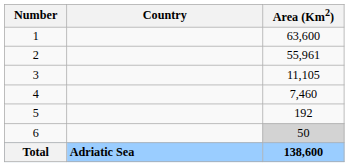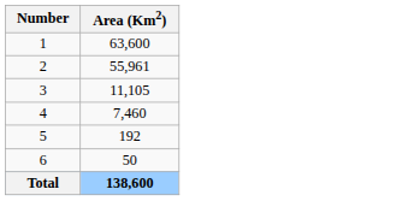 <table class="wikitable" style="font-size:100%">
 <tr>
 <th width=75>Number</th>
-<th width=250>Country</th>
 <th width=100>Area (Km<sup>2</sup>)</th>
 </tr>
 <tr>
 <td align=center>1</td>
-<td><strong></strong></td>
 <td align=center>63,600</td>
 </tr>
 <tr>
 <td align=center>2</td>
-<td><strong></strong></td>
 <td align=center>55,961</td>
 </tr>
 <tr>
 <td align=center>3</td>
-<td><strong></strong></td>
 <td align=center>11,105</td>
 </tr>
 <tr>
 <td align=center>4</td>
-<td><strong></strong></td>
 <td align=center>7,460</td>
 </tr>
 <tr>
 <td align=center>5</td>
-<td><strong></strong></td>
 <td align=center>192</td>
 </tr>
 <tr>
 <td align=center>6</td>
-<td><strong></strong></td>
-<td align=center style="background: lightgrey;">50</td>
+<td align=center>50</td>
 </tr>
 <tr style="background:#9acdff;">
 <th>Total</th>
-<td><strong>Adriatic Sea</strong></td>
 <td align=center><strong>138,600</strong></td>
 </tr>
 </table>
